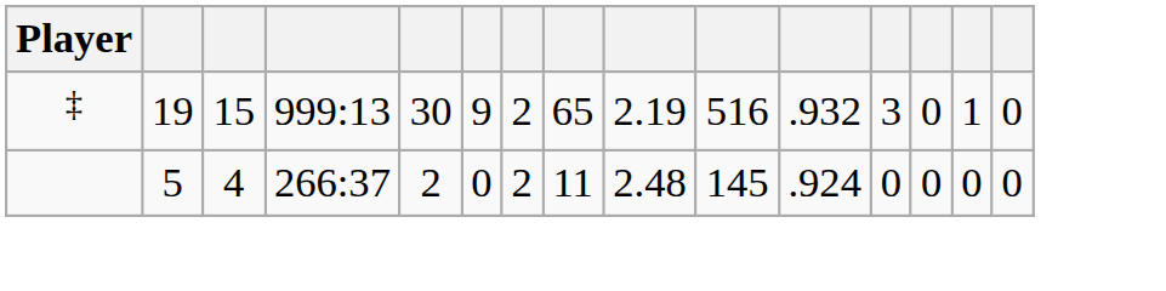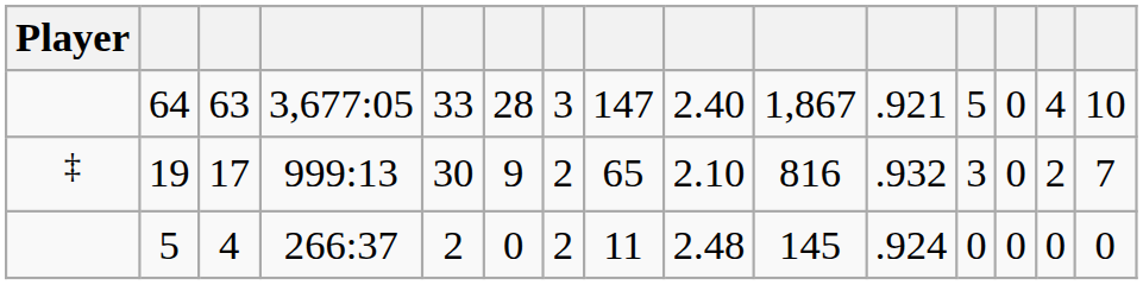 <table class="wikitable sortable" style="text-align:center;">
 <tr>
 <th>Player</th>
 <th></th>
 <th></th>
 <th></th>
 <th></th>
 <th></th>
 <th></th>
 <th></th>
 <th></th>
 <th></th>
 <th></th>
 <th></th>
 <th></th>
 <th></th>
 <th></th>
 </tr>
 <tr>
+<td style=white-space:nowrap></td>
+<td>64</td>
+<td>63</td>
+<td>3,677:05</td>
+<td>33</td>
+<td>28</td>
+<td>3</td>
+<td>147</td>
+<td>2.40</td>
+<td>1,867</td>
+<td>.921</td>
+<td>5</td>
+<td>0</td>
+<td>4</td>
+<td>10</td>
+</tr>
+<tr>
 <td style=white-space:nowrap><sup>‡</sup></td>
 <td>19</td>
-<td>15</td>
+<td>17</td>
 <td>999:13</td>
 <td>30</td>
 <td>9</td>
 <td>2</td>
 <td>65</td>
-<td>2.19</td>
-<td>516</td>
+<td>2.10</td>
+<td>816</td>
 <td>.932</td>
 <td>3</td>
 <td>0</td>
-<td>1</td>
-<td>0</td>
+<td>2</td>
+<td>7</td>
 </tr>
 <tr>
 <td style=white-space:nowrap></td>
 <td>5</td>
 <td>4</td>
 <td>266:37</td>
 <td>2</td>
 <td>0</td>
 <td>2</td>
 <td>11</td>
 <td>2.48</td>
 <td>145</td>
 <td>.924</td>
 <td>0</td>
 <td>0</td>
 <td>0</td>
 <td>0</td>
 </tr>
 </table>
